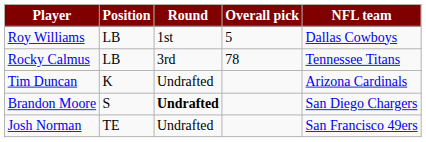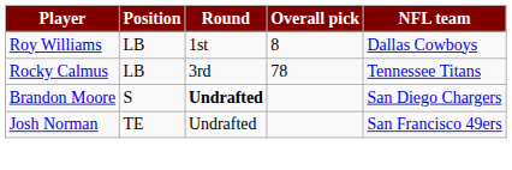 <table class="wikitable">
 <tr>
 <th style="background: maroon; color: white">Player</th>
 <th style="background: maroon; color: white">Position</th>
 <th style="background: maroon; color: white">Round</th>
 <th style="background: maroon; color: white">Overall pick</th>
 <th style="background: maroon; color: white">NFL team</th>
 </tr>
 <tr>
 <td><a href='#'>Roy Williams</a></td>
 <td>LB</td>
 <td>1st</td>
-<td>5</td>
+<td>8</td>
 <td><a href='#'>Dallas Cowboys</a></td>
 </tr>
 <tr>
 <td><a href='#'>Rocky Calmus</a></td>
 <td>LB</td>
 <td>3rd</td>
 <td>78</td>
 <td><a href='#'>Tennessee Titans</a></td>
-</tr>
-<tr>
-<td><a href='#'>Tim Duncan</a></td>
-<td>K</td>
-<td>Undrafted</td>
-<td></td>
-<td><a href='#'>Arizona Cardinals</a></td>
 </tr>
 <tr>
 <td><a href='#'>Brandon Moore</a></td>
 <td>S</td>
 <td><strong>Undrafted</strong></td>
 <td></td>
 <td><a href='#'>San Diego Chargers</a></td>
 </tr>
 <tr>
 <td><a href='#'>Josh Norman</a></td>
 <td>TE</td>
 <td>Undrafted</td>
 <td></td>
 <td><a href='#'>San Francisco 49ers</a></td>
 </tr>
 </table>
